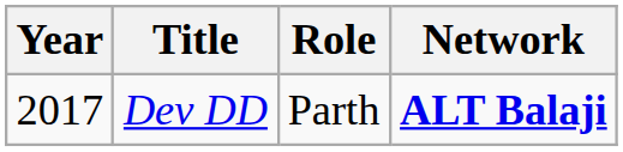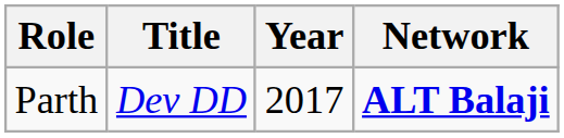 <table class="wikitable sortable">
 <tr>
+<th>Role</th>
+<th>Title</th>
 <th>Year</th>
-<th>Title</th>
-<th>Role</th>
 <th>Network</th>
 </tr>
 <tr>
+<td>Parth</td>
+<td><em><a href='#'>Dev DD</a></em></td>
 <td>2017</td>
-<td><em><a href='#'>Dev DD</a></em></td>
-<td>Parth</td>
 <td><strong><a href='#'>ALT Balaji</a></strong></td>
 </tr>
 </table>
